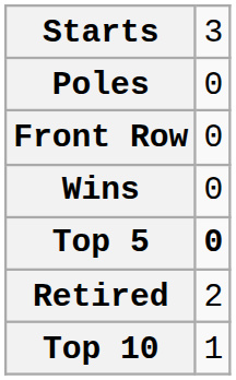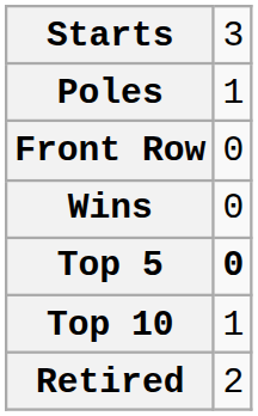 <table class="wikitable" style="text-align:center">
 <tr>
 <th>Starts</th>
 <td>3</td>
 </tr>
 <tr>
 <th>Poles</th>
-<td>0</td>
+<td>1</td>
 </tr>
 <tr>
 <th>Front Row</th>
 <td>0</td>
 </tr>
 <tr>
 <th>Wins</th>
 <td>0</td>
 </tr>
 <tr>
 <th>Top 5</th>
 <td><strong>0</strong></td>
 </tr>
 <tr>
+<th>Top 10</th>
+<td>1</td>
+</tr>
+<tr>
 <th>Retired</th>
 <td>2</td>
 </tr>
-<tr>
-<th>Top 10</th>
-<td>1</td>
-</tr>
 </table>
